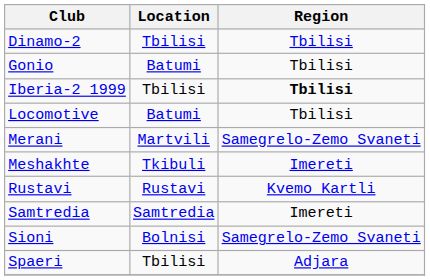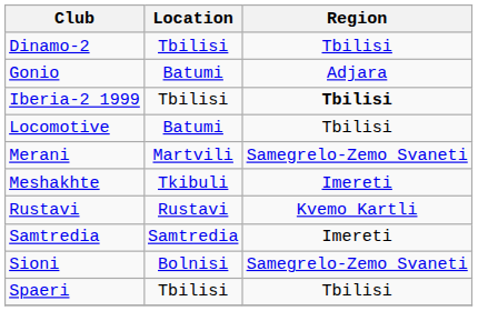 <table class="wikitable sortable" style="text-align:center;">
 <tr>
 <th>Club</th>
 <th>Location</th>
 <th>Region</th>
 </tr>
 <tr>
 <td style="text-align:left;"><a href='#'>Dinamo-2</a></td>
 <td><a href='#'>Tbilisi</a></td>
 <td><a href='#'>Tbilisi</a></td>
 </tr>
 <tr>
 <td style="text-align:left;"><a href='#'>Gonio</a></td>
 <td><a href='#'>Batumi</a></td>
-<td>Tbilisi</td>
+<td><a href='#'>Adjara</a></td>
 </tr>
 <tr>
 <td style="text-align:left;"><a href='#'>Iberia-2 1999</a></td>
 <td>Tbilisi</td>
 <td><strong>Tbilisi</strong></td>
 </tr>
 <tr>
 <td style="text-align:left;"><a href='#'>Locomotive</a></td>
 <td><a href='#'>Batumi</a></td>
 <td>Tbilisi</td>
 </tr>
 <tr>
 <td style="text-align:left;"><a href='#'>Merani</a></td>
 <td><a href='#'>Martvili</a></td>
 <td><a href='#'>Samegrelo-Zemo Svaneti</a></td>
 </tr>
 <tr>
 <td style="text-align:left;"><a href='#'> Meshakhte</a></td>
 <td><a href='#'>Tkibuli</a></td>
 <td><a href='#'>Imereti</a></td>
 </tr>
 <tr>
 <td style="text-align:left;"><a href='#'>Rustavi</a></td>
 <td><a href='#'>Rustavi</a></td>
 <td><a href='#'>Kvemo Kartli</a></td>
 </tr>
 <tr>
 <td style="text-align:left;"><a href='#'>Samtredia</a></td>
 <td><a href='#'>Samtredia</a></td>
 <td>Imereti</td>
 </tr>
 <tr>
 <td style="text-align:left;"><a href='#'>Sioni</a></td>
 <td><a href='#'>Bolnisi</a></td>
 <td><a href='#'>Samegrelo-Zemo Svaneti</a></td>
 </tr>
 <tr>
 <td style="text-align:left;"><a href='#'>Spaeri</a></td>
 <td>Tbilisi</td>
-<td><a href='#'>Adjara</a></td>
+<td>Tbilisi</td>
 </tr>
 <tr>
 </tr>
 </table>
